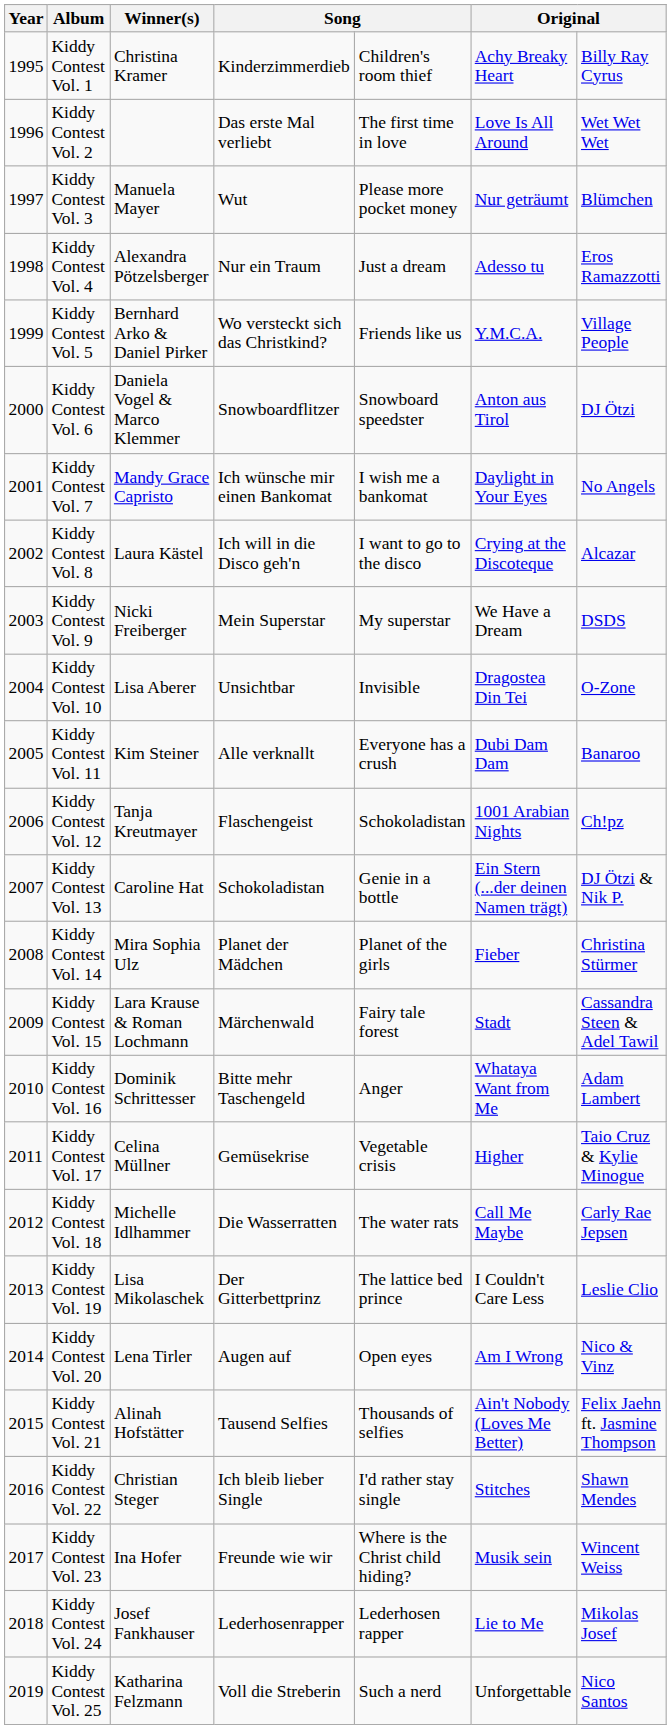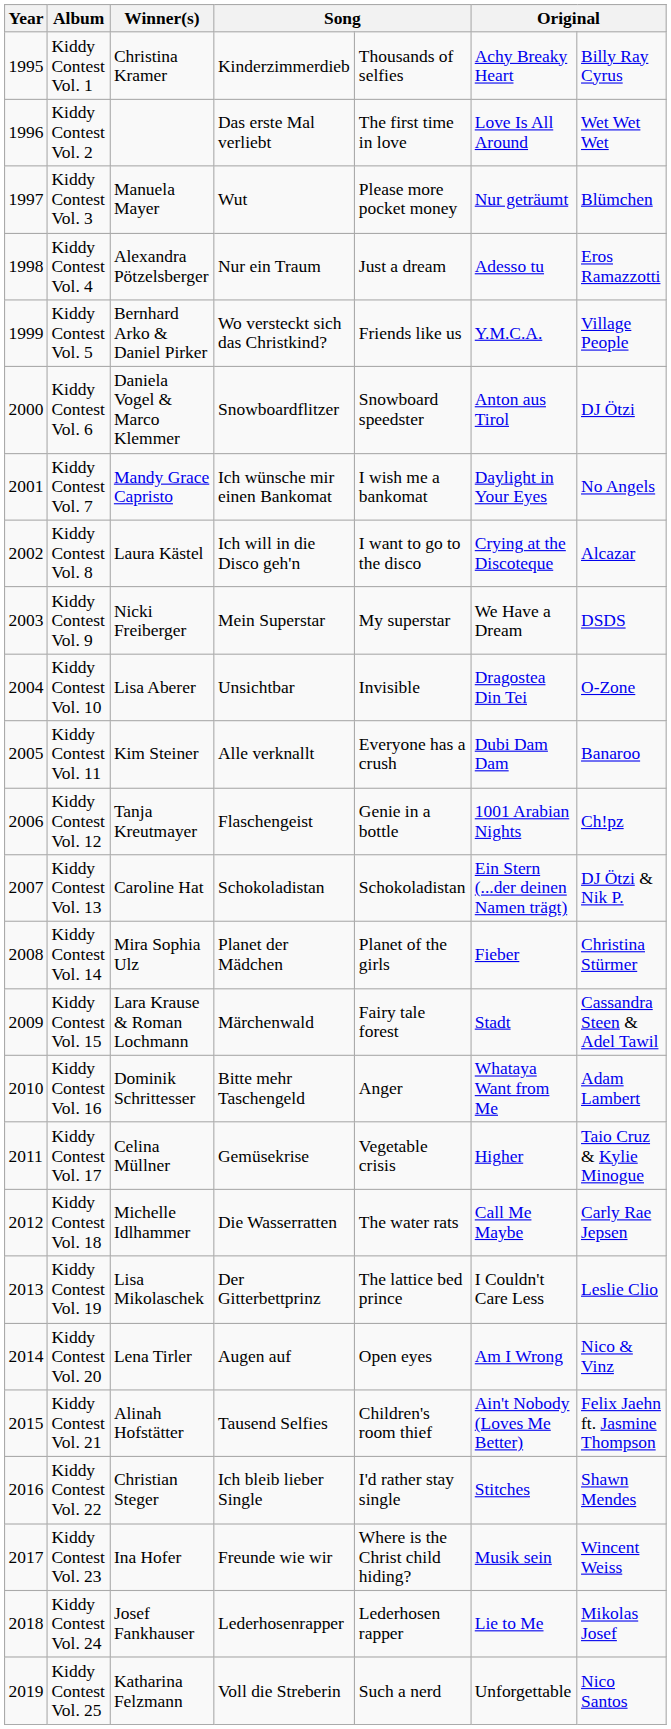 <table class="wikitable">
 <tr>
 <th>Year</th>
 <th>Album</th>
 <th>Winner(s)</th>
 <th colspan=2>Song</th>
 <th colspan=2>Original</th>
 </tr>
 <tr>
 <td>1995</td>
 <td>Kiddy Contest Vol. 1</td>
 <td>Christina Kramer</td>
 <td>Kinderzimmerdieb</td>
-<td>Children's room thief</td>
+<td>Thousands of selfies</td>
 <td><a href='#'>Achy Breaky Heart</a></td>
 <td><a href='#'>Billy Ray Cyrus</a></td>
 </tr>
 <tr>
 <td>1996</td>
 <td>Kiddy Contest Vol. 2</td>
 <td></td>
 <td>Das erste Mal verliebt</td>
 <td>The first time in love</td>
 <td><a href='#'>Love Is All Around</a></td>
 <td><a href='#'>Wet Wet Wet</a></td>
 </tr>
 <tr>
 <td>1997</td>
 <td>Kiddy Contest Vol. 3</td>
 <td>Manuela Mayer</td>
 <td>Wut</td>
 <td>Please more pocket money</td>
 <td><a href='#'>Nur geträumt</a></td>
 <td><a href='#'>Blümchen</a></td>
 </tr>
 <tr>
 <td>1998</td>
 <td>Kiddy Contest Vol. 4</td>
 <td>Alexandra Pötzelsberger</td>
 <td>Nur ein Traum</td>
 <td>Just a dream</td>
 <td><a href='#'>Adesso tu</a></td>
 <td><a href='#'>Eros Ramazzotti</a></td>
 </tr>
 <tr>
 <td>1999</td>
 <td>Kiddy Contest Vol. 5</td>
 <td>Bernhard Arko & Daniel Pirker</td>
 <td>Wo versteckt sich das Christkind?</td>
 <td>Friends like us</td>
 <td><a href='#'>Y.M.C.A.</a></td>
 <td><a href='#'>Village People</a></td>
 </tr>
 <tr>
 <td>2000</td>
 <td>Kiddy Contest Vol. 6</td>
 <td>Daniela Vogel & Marco Klemmer</td>
 <td>Snowboardflitzer</td>
 <td>Snowboard speedster</td>
 <td><a href='#'>Anton aus Tirol</a></td>
 <td><a href='#'>DJ Ötzi</a></td>
 </tr>
 <tr>
 <td>2001</td>
 <td>Kiddy Contest Vol. 7</td>
 <td><a href='#'>Mandy Grace Capristo</a></td>
 <td>Ich wünsche mir einen Bankomat</td>
 <td>I wish me a bankomat</td>
 <td><a href='#'>Daylight in Your Eyes</a></td>
 <td><a href='#'>No Angels</a></td>
 </tr>
 <tr>
 <td>2002</td>
 <td>Kiddy Contest Vol. 8</td>
 <td>Laura Kästel</td>
 <td>Ich will in die Disco geh'n</td>
 <td>I want to go to the disco</td>
 <td><a href='#'>Crying at the Discoteque</a></td>
 <td><a href='#'>Alcazar</a></td>
 </tr>
 <tr>
 <td>2003</td>
 <td>Kiddy Contest Vol. 9</td>
 <td>Nicki Freiberger</td>
 <td>Mein Superstar</td>
 <td>My superstar</td>
 <td>We Have a Dream</td>
 <td><a href='#'>DSDS</a></td>
 </tr>
 <tr>
 <td>2004</td>
 <td>Kiddy Contest Vol. 10</td>
 <td>Lisa Aberer</td>
 <td>Unsichtbar</td>
 <td>Invisible</td>
 <td><a href='#'>Dragostea Din Tei</a></td>
 <td><a href='#'>O-Zone</a></td>
 </tr>
 <tr>
 <td>2005</td>
 <td>Kiddy Contest Vol. 11</td>
 <td>Kim Steiner</td>
 <td>Alle verknallt</td>
 <td>Everyone has a crush</td>
 <td><a href='#'>Dubi Dam Dam</a></td>
 <td><a href='#'>Banaroo</a></td>
 </tr>
 <tr>
 <td>2006</td>
 <td>Kiddy Contest Vol. 12</td>
 <td>Tanja Kreutmayer</td>
 <td>Flaschengeist</td>
-<td>Schokoladistan</td>
+<td>Genie in a bottle</td>
 <td><a href='#'>1001 Arabian Nights</a></td>
 <td><a href='#'>Ch!pz</a></td>
 </tr>
 <tr>
 <td>2007</td>
 <td>Kiddy Contest Vol. 13</td>
 <td>Caroline Hat</td>
 <td>Schokoladistan</td>
-<td>Genie in a bottle</td>
+<td>Schokoladistan</td>
 <td><a href='#'>Ein Stern (...der deinen Namen trägt)</a></td>
 <td><a href='#'>DJ Ötzi</a> & <a href='#'>Nik P.</a></td>
 </tr>
 <tr>
 <td>2008</td>
 <td>Kiddy Contest Vol. 14</td>
 <td>Mira Sophia Ulz</td>
 <td>Planet der Mädchen</td>
 <td>Planet of the girls</td>
 <td><a href='#'>Fieber</a></td>
 <td><a href='#'>Christina Stürmer</a></td>
 </tr>
 <tr>
 <td>2009</td>
 <td>Kiddy Contest Vol. 15</td>
 <td>Lara Krause & Roman Lochmann</td>
 <td>Märchenwald</td>
 <td>Fairy tale forest</td>
 <td><a href='#'>Stadt</a></td>
 <td><a href='#'>Cassandra Steen</a> & <a href='#'>Adel Tawil</a></td>
 </tr>
 <tr>
 <td>2010</td>
 <td>Kiddy Contest Vol. 16</td>
 <td>Dominik Schrittesser</td>
 <td>Bitte mehr Taschengeld</td>
 <td>Anger</td>
 <td><a href='#'>Whataya Want from Me</a></td>
 <td><a href='#'>Adam Lambert</a></td>
 </tr>
 <tr>
 <td>2011</td>
 <td>Kiddy Contest Vol. 17</td>
 <td>Celina Müllner</td>
 <td>Gemüsekrise</td>
 <td>Vegetable crisis</td>
 <td><a href='#'>Higher</a></td>
 <td><a href='#'>Taio Cruz</a> & <a href='#'>Kylie Minogue</a></td>
 </tr>
 <tr>
 <td>2012</td>
 <td>Kiddy Contest Vol. 18</td>
 <td>Michelle Idlhammer</td>
 <td>Die Wasserratten</td>
 <td>The water rats</td>
 <td><a href='#'>Call Me Maybe</a></td>
 <td><a href='#'>Carly Rae Jepsen</a></td>
 </tr>
 <tr>
 <td>2013</td>
 <td>Kiddy Contest Vol. 19</td>
 <td>Lisa Mikolaschek</td>
 <td>Der Gitterbettprinz</td>
 <td>The lattice bed prince</td>
 <td>I Couldn't Care Less</td>
 <td><a href='#'>Leslie Clio</a></td>
 </tr>
 <tr>
 <td>2014</td>
 <td>Kiddy Contest Vol. 20</td>
 <td>Lena Tirler</td>
 <td>Augen auf</td>
 <td>Open eyes</td>
 <td><a href='#'>Am I Wrong</a></td>
 <td><a href='#'>Nico & Vinz</a></td>
 </tr>
 <tr>
 <td>2015</td>
 <td>Kiddy Contest Vol. 21</td>
 <td>Alinah Hofstätter</td>
 <td>Tausend Selfies</td>
-<td>Thousands of selfies</td>
+<td>Children's room thief</td>
 <td><a href='#'>Ain't Nobody (Loves Me Better)</a></td>
 <td><a href='#'>Felix Jaehn</a> ft. <a href='#'>Jasmine Thompson</a></td>
 </tr>
 <tr>
 <td>2016</td>
 <td>Kiddy Contest Vol. 22</td>
 <td>Christian Steger</td>
 <td>Ich bleib lieber Single</td>
 <td>I'd rather stay single</td>
 <td><a href='#'>Stitches</a></td>
 <td><a href='#'>Shawn Mendes</a></td>
 </tr>
 <tr>
 <td>2017</td>
 <td>Kiddy Contest Vol. 23</td>
 <td>Ina Hofer</td>
 <td>Freunde wie wir</td>
 <td>Where is the Christ child hiding?</td>
 <td><a href='#'>Musik sein</a></td>
 <td><a href='#'>Wincent Weiss</a></td>
 </tr>
 <tr>
 <td>2018</td>
 <td>Kiddy Contest Vol. 24</td>
 <td>Josef Fankhauser</td>
 <td>Lederhosenrapper</td>
 <td>Lederhosen rapper</td>
 <td><a href='#'>Lie to Me</a></td>
 <td><a href='#'>Mikolas Josef</a></td>
 </tr>
 <tr>
 <td>2019</td>
 <td>Kiddy Contest Vol. 25</td>
 <td>Katharina Felzmann</td>
 <td>Voll die Streberin</td>
 <td>Such a nerd</td>
 <td>Unforgettable</td>
 <td><a href='#'>Nico Santos</a></td>
 </tr>
 </table>
